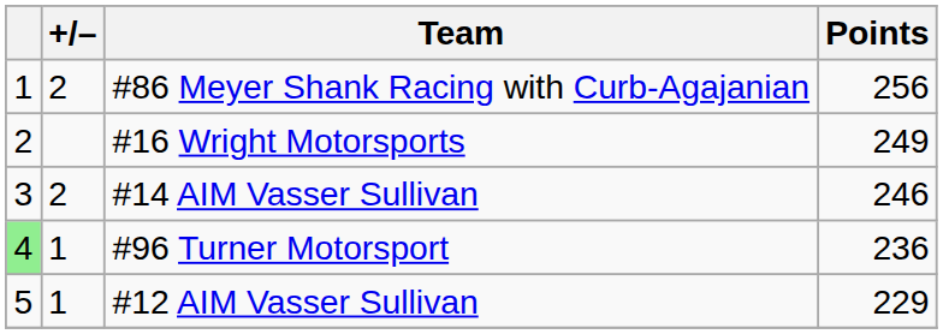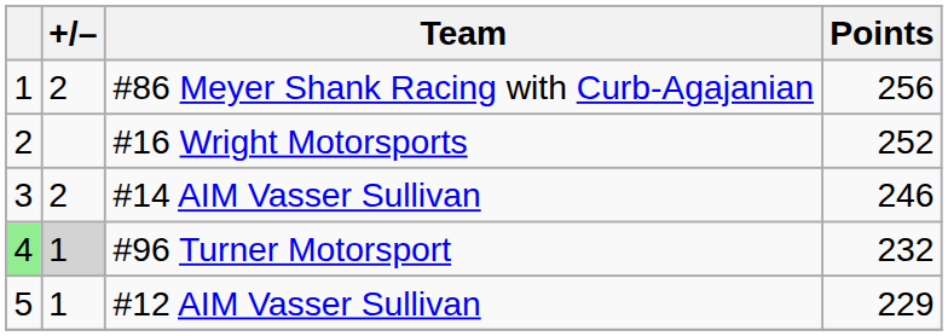 <table class="wikitable" style="font-size: 95%;">
 <tr>
 <th scope="col"></th>
 <th scope="col">+/–</th>
 <th scope="col">Team</th>
 <th scope="col">Points</th>
 </tr>
 <tr>
 <td align=center>1</td>
 <td align="left"> 2</td>
 <td> #86 <a href='#'>Meyer Shank Racing</a> with <a href='#'>Curb-Agajanian</a></td>
 <td align=right>256</td>
 </tr>
 <tr>
 <td align=center>2</td>
 <td align="left"></td>
 <td> #16 <a href='#'>Wright Motorsports</a></td>
-<td align=right>249</td>
+<td align=right>252</td>
 </tr>
 <tr>
 <td align=center>3</td>
 <td align="left"> 2</td>
 <td> #14 <a href='#'>AIM Vasser Sullivan</a></td>
 <td align=right>246</td>
 </tr>
 <tr>
 <td align=center style="background: lightgreen;">4</td>
-<td align="left"> 1</td>
+<td align="left" style="background: lightgrey;"> 1</td>
 <td> #96 <a href='#'>Turner Motorsport</a></td>
-<td align=right>236</td>
+<td align=right>232</td>
 </tr>
 <tr>
 <td align=center>5</td>
 <td align="left"> 1</td>
 <td> #12 <a href='#'>AIM Vasser Sullivan</a></td>
 <td align=right>229</td>
 </tr>
 <tr>
 </tr>
 </table>
